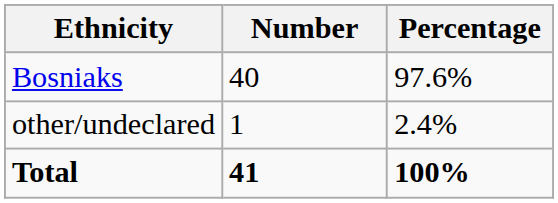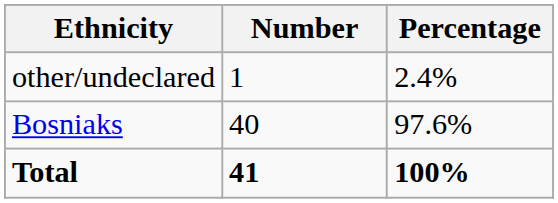 <table class="wikitable">
 <tr>
 <th width="100px">Ethnicity</th>
 <th width="80px">Number</th>
 <th width="80px">Percentage</th>
 </tr>
 <tr>
+<td>other/undeclared</td>
+<td>1</td>
+<td>2.4%</td>
+</tr>
+<tr>
 <td><a href='#'>Bosniaks</a></td>
 <td>40</td>
 <td>97.6%</td>
-</tr>
-<tr>
-<td>other/undeclared</td>
-<td>1</td>
-<td>2.4%</td>
 </tr>
 <tr>
 <td><strong>Total</strong></td>
 <td><strong>41</strong></td>
 <td><strong>100%</strong></td>
 </tr>
 </table>
